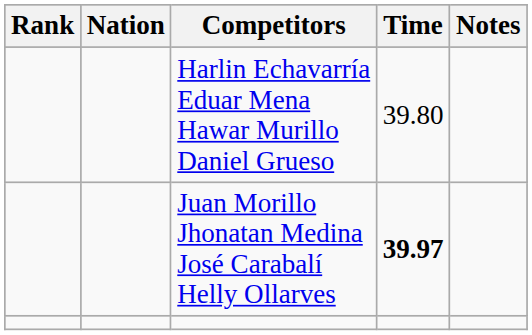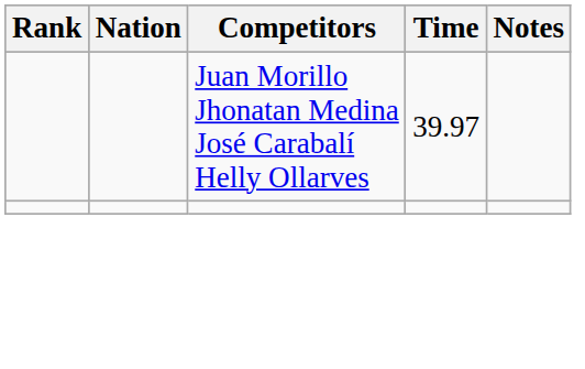 <table class="wikitable sortable" style="text-align:center">
 <tr>
 <th>Rank</th>
 <th>Nation</th>
 <th>Competitors</th>
 <th>Time</th>
 <th>Notes</th>
 </tr>
 <tr>
 <td></td>
 <td align=left></td>
-<td align=left><a href='#'>Harlin Echavarría</a><br><a href='#'>Eduar Mena</a><br><a href='#'>Hawar Murillo</a><br><a href='#'>Daniel Grueso</a></td>
-<td>39.80</td>
-<td></td>
-</tr>
-<tr>
-<td></td>
-<td align=left></td>
 <td align=left><a href='#'>Juan Morillo</a><br><a href='#'>Jhonatan Medina</a><br><a href='#'>José Carabalí</a><br><a href='#'>Helly Ollarves</a></td>
-<td><strong>39.97</strong></td>
+<td>39.97</td>
 <td></td>
 </tr>
 <tr>
 <td></td>
 <td align=left></td>
 <td></td>
 <td></td>
 <td></td>
 </tr>
 </table>
